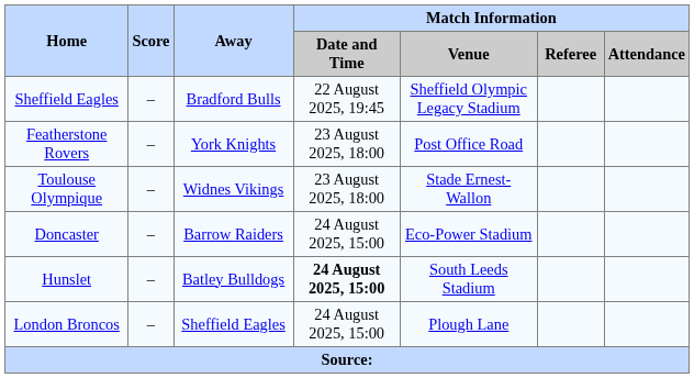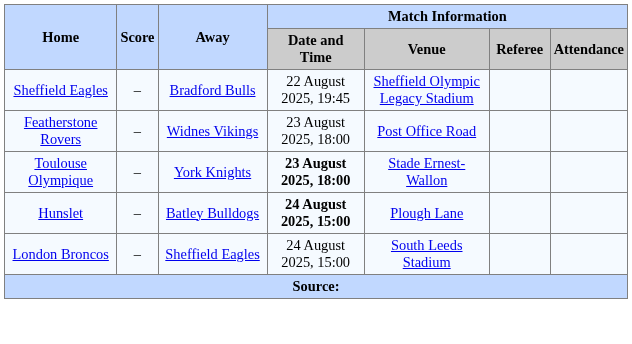 <table border=1 style="border-collapse:collapse; font-size:90%; text-align:center;" cellpadding=3 cellspacing=0 width=100%>
 <tr bgcolor=#C1D8FF>
 <th scope="col" rowspan=2 width=19%>Home</th>
 <th scope="col" rowspan=2 width=6%>Score</th>
 <th scope="col" rowspan=2 width=19%>Away</th>
 <th colspan=4>Match Information</th>
 </tr>
 <tr bgcolor=#CCCCCC>
 <th scope="col" width=17%>Date and Time</th>
 <th scope="col" width=22%>Venue</th>
 <th scope="col" width=10%>Referee</th>
 <th scope="col" width=7%>Attendance</th>
 </tr>
 <tr bgcolor=#F5FAFF>
 <td> <a href='#'>Sheffield Eagles</a></td>
 <td>–</td>
 <td> <a href='#'>Bradford Bulls</a></td>
 <td>22 August 2025, 19:45</td>
 <td><a href='#'>Sheffield Olympic Legacy Stadium</a></td>
 <td></td>
 <td></td>
 </tr>
 <tr bgcolor=#F5FAFF>
 <td> <a href='#'>Featherstone Rovers</a></td>
 <td>–</td>
-<td> <a href='#'>York Knights</a></td>
+<td> <a href='#'>Widnes Vikings</a></td>
 <td>23 August 2025, 18:00</td>
 <td><a href='#'>Post Office Road</a></td>
 <td></td>
 <td></td>
 </tr>
 <tr bgcolor=#F5FAFF>
 <td> <a href='#'>Toulouse Olympique</a></td>
 <td>–</td>
-<td> <a href='#'>Widnes Vikings</a></td>
-<td>23 August 2025, 18:00</td>
+<td> <a href='#'>York Knights</a></td>
+<td><strong>23 August 2025, 18:00</strong></td>
 <td><a href='#'>Stade Ernest-Wallon</a></td>
-<td></td>
-<td></td>
-</tr>
-<tr bgcolor=#F5FAFF>
-<td> <a href='#'>Doncaster</a></td>
-<td>–</td>
-<td> <a href='#'>Barrow Raiders</a></td>
-<td>24 August 2025, 15:00</td>
-<td><a href='#'>Eco-Power Stadium</a></td>
 <td></td>
 <td></td>
 </tr>
 <tr bgcolor=#F5FAFF>
 <td> <a href='#'>Hunslet</a></td>
 <td>–</td>
 <td> <a href='#'>Batley Bulldogs</a></td>
 <td><strong>24 August 2025, 15:00</strong></td>
-<td><a href='#'>South Leeds Stadium</a></td>
+<td><a href='#'>Plough Lane</a></td>
 <td></td>
 <td></td>
 </tr>
 <tr bgcolor=#F5FAFF>
 <td> <a href='#'>London Broncos</a></td>
 <td>–</td>
 <td> <a href='#'>Sheffield Eagles</a></td>
 <td>24 August 2025, 15:00</td>
-<td><a href='#'>Plough Lane</a></td>
+<td><a href='#'>South Leeds Stadium</a></td>
 <td></td>
 <td></td>
 </tr>
 <tr style="background:#c1d8ff;">
 <th colspan=7>Source:</th>
 </tr>
 </table>
